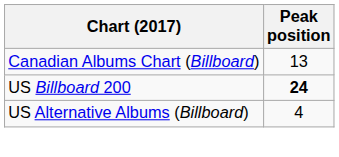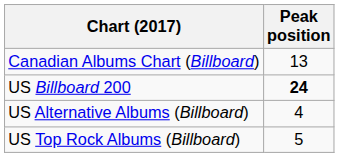 <table class="wikitable plainrowheaders" style="text-align:center">
 <tr>
 <th scope="col">Chart (2017)</th>
 <th scope="col">Peak<br> position</th>
 </tr>
 <tr>
 <td align="left"><a href='#'>Canadian Albums Chart</a> (<em><a href='#'>Billboard</a></em>)</td>
 <td>13</td>
 </tr>
 <tr>
 <td align="left">US <a href='#'><em>Billboard</em> 200</a></td>
 <td><strong>24</strong></td>
 </tr>
 <tr>
 <td align="left">US <a href='#'>Alternative Albums</a> (<em>Billboard</em>)</td>
 <td>4</td>
 </tr>
+<tr>
+<td align="left">US <a href='#'>Top Rock Albums</a> (<em>Billboard</em>)</td>
+<td>5</td>
+</tr>
 </table>
